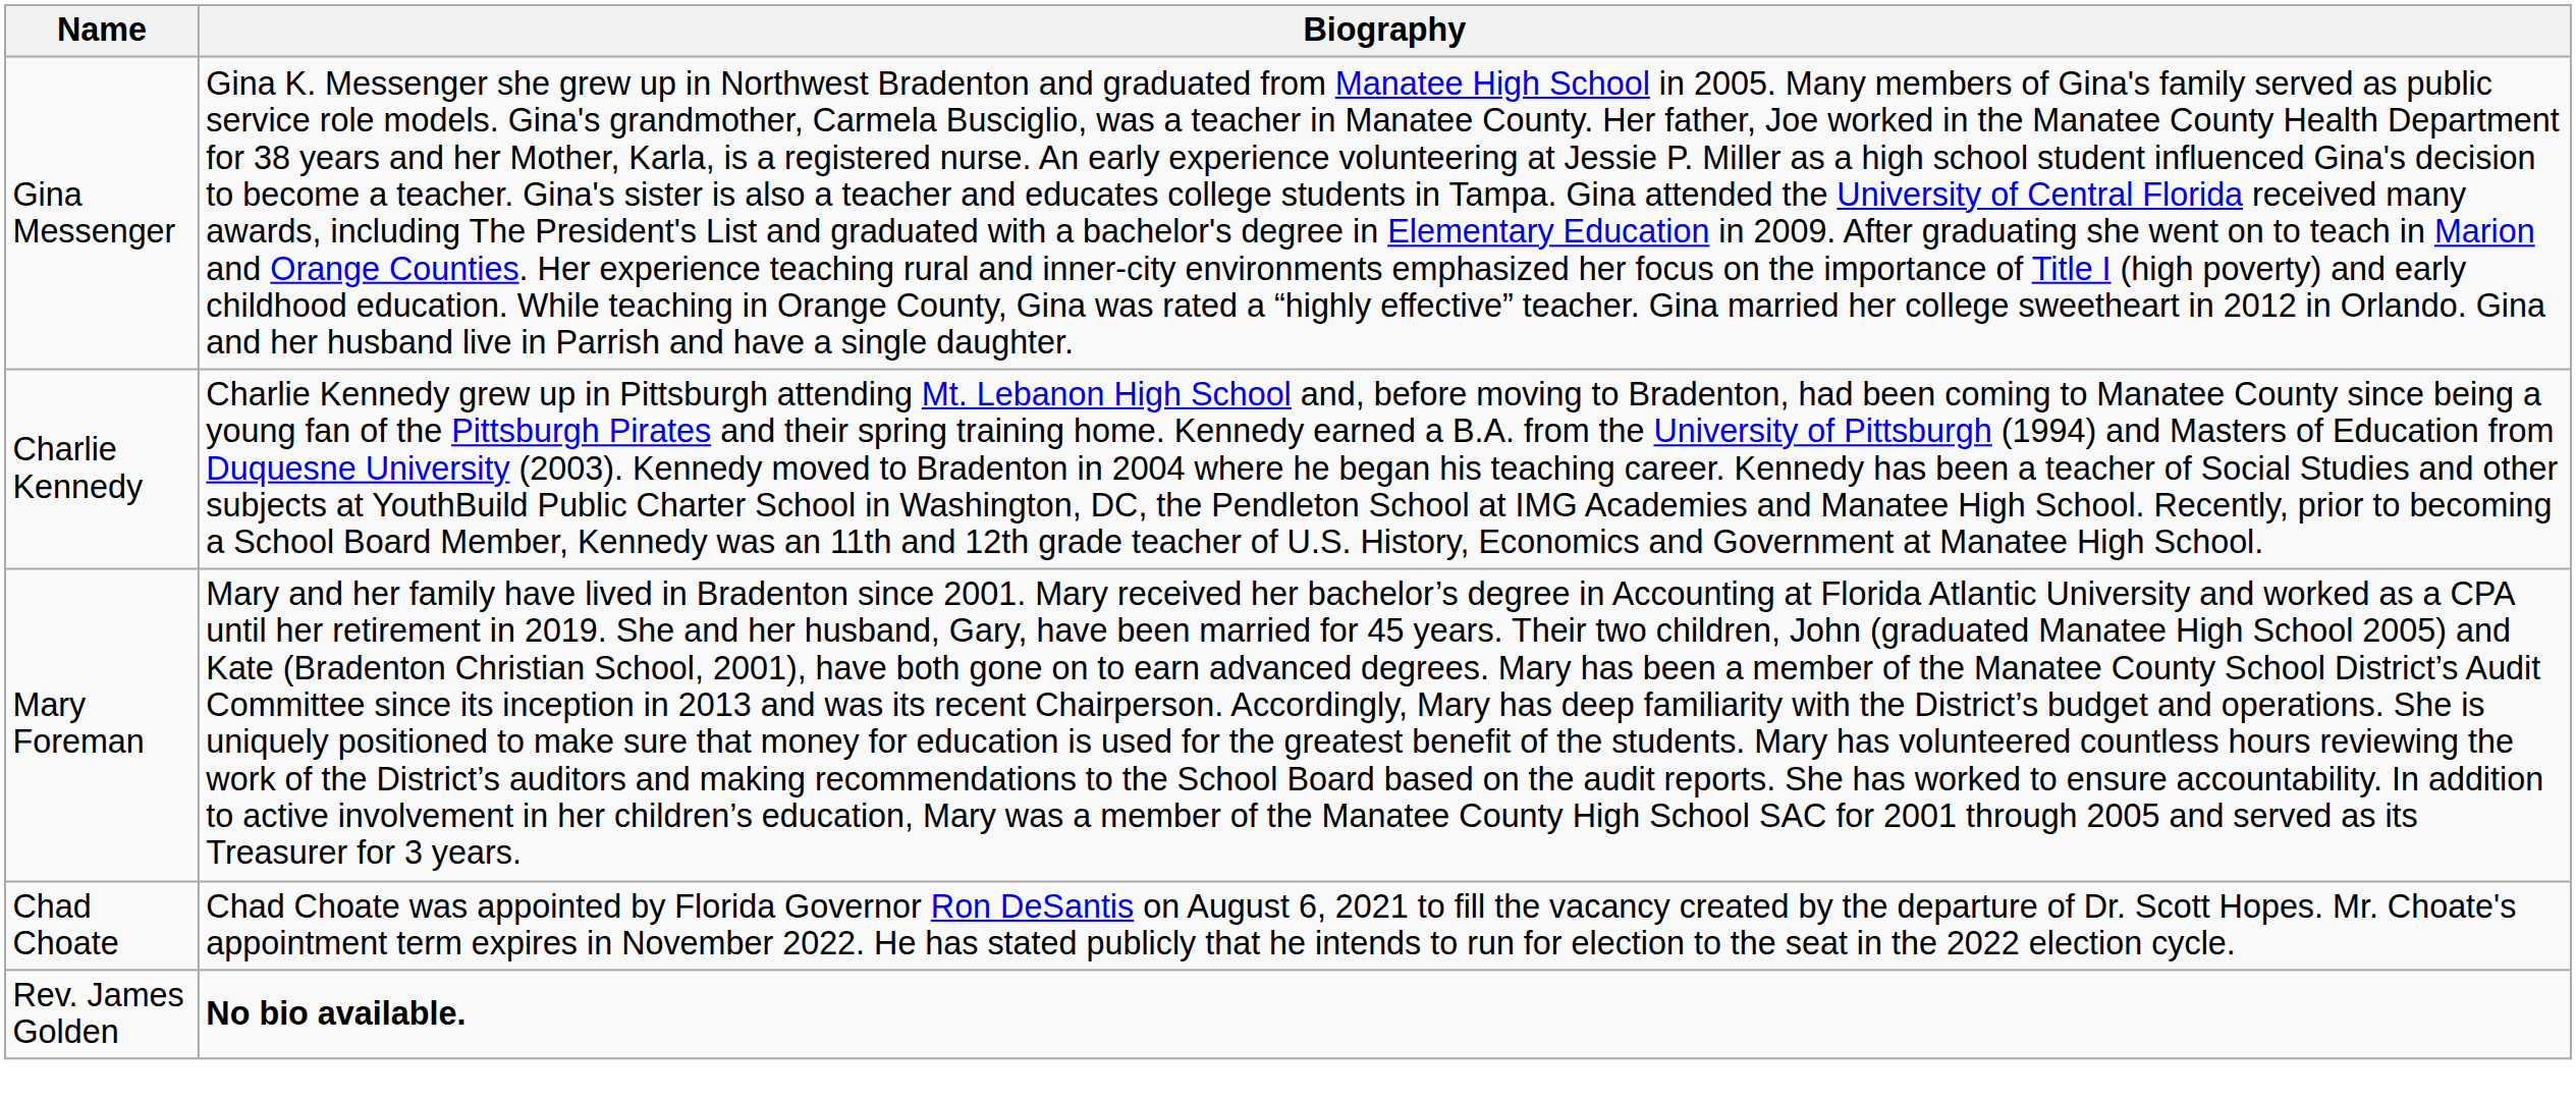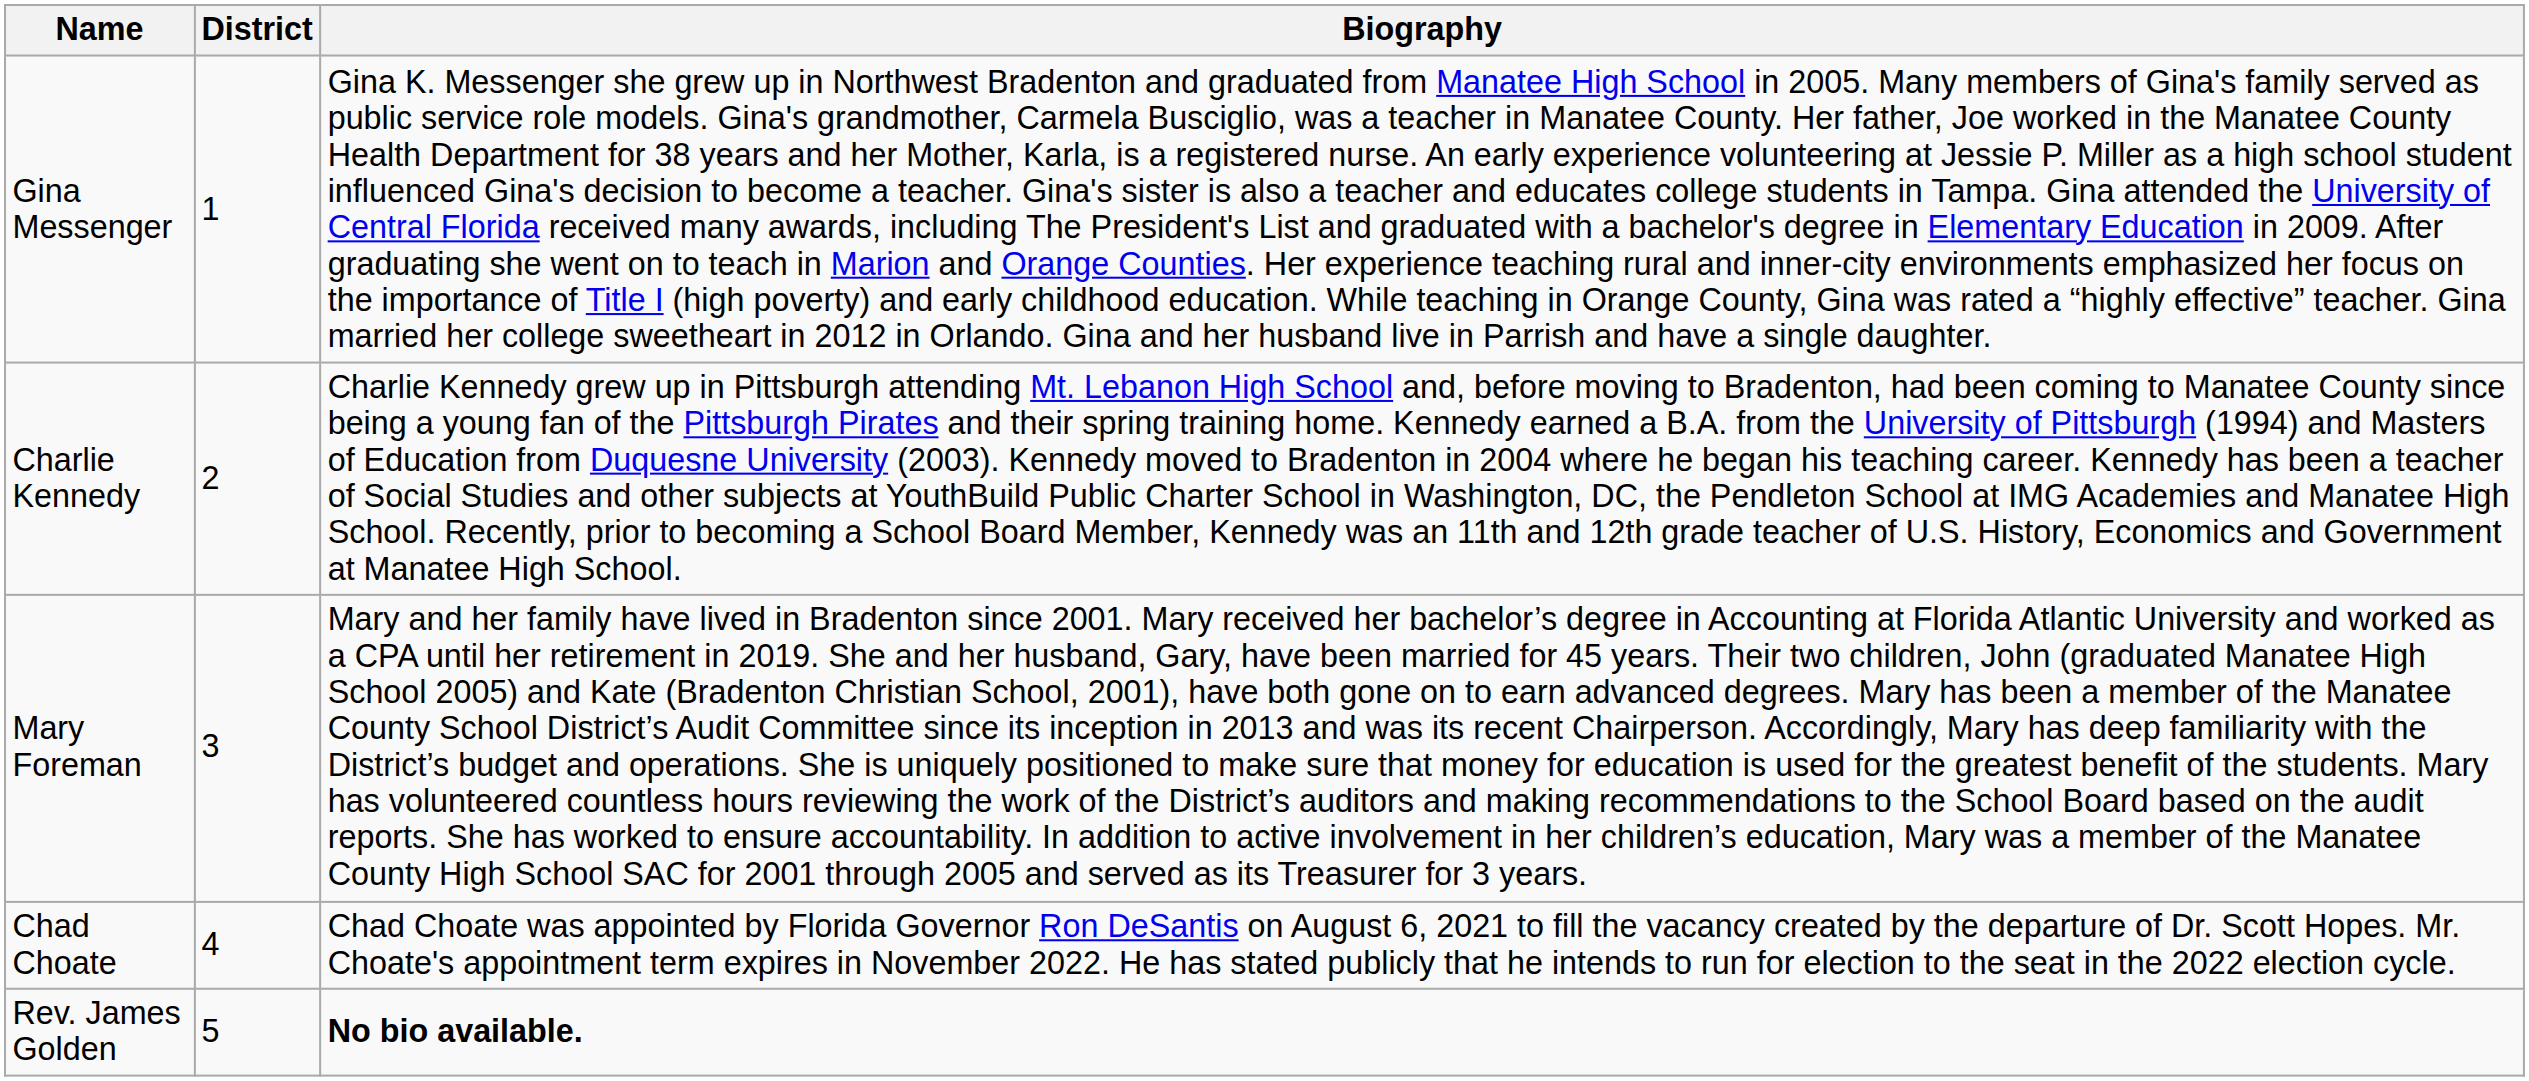 <table class="wikitable">
 <tr>
 <th>Name</th>
+<th>District</th>
 <th>Biography</th>
 </tr>
 <tr>
 <td>Gina Messenger</td>
+<td>1</td>
 <td>Gina K. Messenger she grew up in Northwest Bradenton and graduated from <a href='#'>Manatee High School</a> in 2005. Many members of Gina's family served as public service role models. Gina's grandmother, Carmela Busciglio, was a teacher in Manatee County. Her father, Joe worked in the Manatee County Health Department for 38 years and her Mother, Karla, is a registered nurse. An early experience volunteering at Jessie P. Miller as a high school student influenced Gina's decision to become a teacher. Gina's sister is also a teacher and educates college students in Tampa. Gina attended the <a href='#'>University of Central Florida</a>  received many awards, including The President's List and graduated with a bachelor's degree in <a href='#'>Elementary Education</a> in 2009. After graduating she went on to teach in <a href='#'>Marion</a> and <a href='#'>Orange Counties</a>. Her experience teaching rural and inner-city environments emphasized her focus on the importance of <a href='#'>Title I</a> (high poverty) and early childhood education. While teaching in Orange County, Gina was rated a “highly effective” teacher. Gina married her college sweetheart in 2012 in Orlando. Gina and her husband live in Parrish and have a single daughter.</td>
 </tr>
 <tr>
 <td>Charlie Kennedy</td>
+<td>2</td>
 <td>Charlie Kennedy grew up in Pittsburgh attending <a href='#'>Mt. Lebanon High School</a> and, before moving to Bradenton, had been coming to Manatee County since being a young fan of the <a href='#'>Pittsburgh Pirates</a> and their spring training home. Kennedy earned a B.A. from the  <a href='#'>University of Pittsburgh</a> (1994) and Masters of Education from <a href='#'>Duquesne University</a> (2003). Kennedy moved to Bradenton in 2004 where he began his teaching career.   Kennedy has been a teacher of Social Studies and other subjects at YouthBuild Public Charter School in Washington, DC, the Pendleton School at IMG Academies and Manatee High School. Recently, prior to becoming a School Board Member, Kennedy was an 11th and 12th grade teacher of U.S. History, Economics and Government at Manatee High School.</td>
 </tr>
 <tr>
 <td>Mary Foreman</td>
+<td>3</td>
 <td>Mary and her family have lived in Bradenton since 2001. Mary received her bachelor’s degree in Accounting at Florida Atlantic University and worked as a CPA until her retirement in 2019. She and her husband, Gary, have been married for 45 years. Their two children, John (graduated Manatee High School 2005) and Kate (Bradenton Christian School, 2001), have both gone on to earn advanced degrees.  Mary has been a member of the Manatee County School District’s Audit Committee since its inception in 2013 and was its recent Chairperson. Accordingly, Mary has deep familiarity with the District’s budget and operations. She is uniquely positioned to make sure that money for education is used for the greatest benefit of the students.  Mary has volunteered countless hours reviewing the work of the District’s auditors and making recommendations to the School Board based on the audit reports. She has worked to ensure accountability. In addition to active involvement in her children’s education, Mary was a member of the Manatee County High School SAC for 2001 through 2005 and served as its Treasurer for 3 years.</td>
 </tr>
 <tr>
 <td>Chad Choate</td>
+<td>4</td>
 <td>Chad Choate was appointed by Florida Governor <a href='#'>Ron DeSantis</a> on August 6, 2021 to fill the vacancy created by the departure of Dr. Scott Hopes.  Mr. Choate's appointment term expires in November 2022.  He has stated publicly that he intends to run for election to the seat in the 2022 election cycle.</td>
 </tr>
 <tr>
 <td>Rev. James Golden</td>
+<td>5</td>
 <td><strong>No bio available.</strong></td>
 </tr>
 </table>
